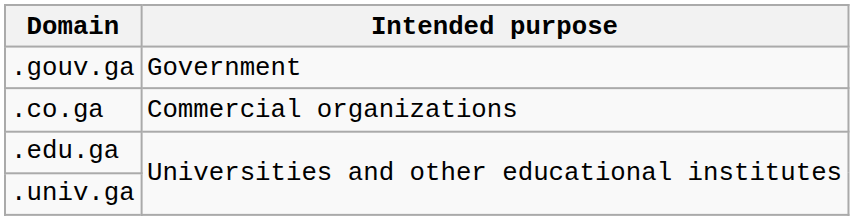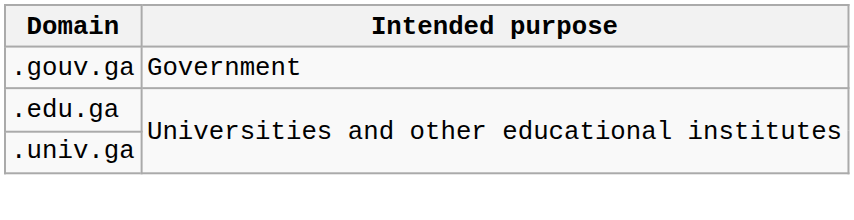 <table class="wikitable">
 <tr>
 <th>Domain</th>
 <th>Intended purpose</th>
 </tr>
 <tr>
 <td>.gouv.ga</td>
 <td>Government</td>
 </tr>
 <tr>
-<td>.co.ga</td>
-<td>Commercial organizations</td>
-</tr>
-<tr>
 <td>.edu.ga</td>
 <td rowspan="2">Universities and other educational institutes</td>
 </tr>
 <tr>
 <td>.univ.ga</td>
 </tr>
 </table>
